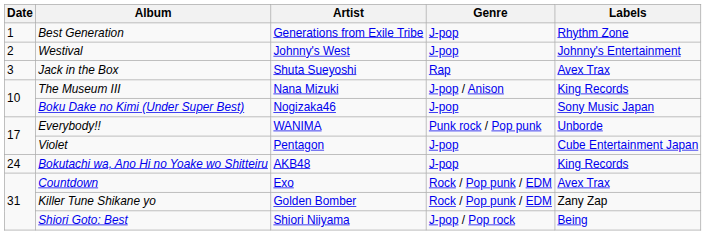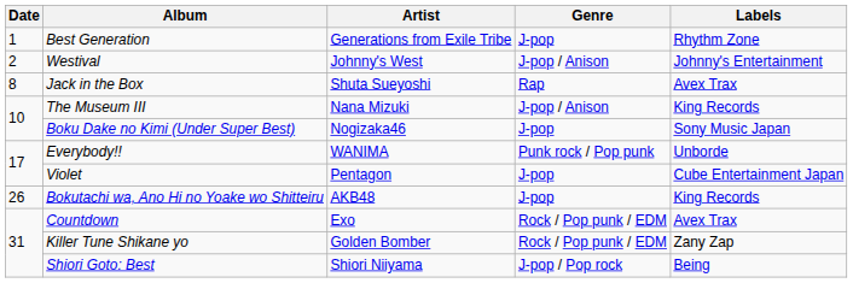 <table class="wikitable">
 <tr>
 <th>Date</th>
 <th>Album</th>
 <th>Artist</th>
 <th>Genre</th>
 <th>Labels<br></th>
 </tr>
 <tr>
 <td>1</td>
 <td><em>Best Generation</em></td>
 <td><a href='#'>Generations from Exile Tribe</a></td>
 <td><a href='#'>J-pop</a></td>
 <td><a href='#'>Rhythm Zone</a></td>
 </tr>
 <tr>
 <td>2</td>
 <td><em>Westival</em></td>
 <td><a href='#'>Johnny's West</a></td>
-<td><a href='#'>J-pop</a></td>
+<td><a href='#'>J-pop</a> / <a href='#'>Anison</a></td>
 <td><a href='#'>Johnny's Entertainment</a></td>
 </tr>
 <tr>
-<td>3</td>
+<td>8</td>
 <td><em>Jack in the Box</em></td>
 <td><a href='#'>Shuta Sueyoshi</a></td>
 <td><a href='#'>Rap</a></td>
 <td><a href='#'>Avex Trax</a></td>
 </tr>
 <tr>
 <td rowspan=2>10</td>
 <td><em>The Museum III</em></td>
 <td><a href='#'>Nana Mizuki</a></td>
 <td><a href='#'>J-pop</a> / <a href='#'>Anison</a></td>
 <td><a href='#'>King Records</a></td>
 </tr>
 <tr>
 <td><em><a href='#'>Boku Dake no Kimi (Under Super Best)</a></em></td>
 <td><a href='#'>Nogizaka46</a></td>
 <td><a href='#'>J-pop</a></td>
 <td><a href='#'>Sony Music Japan</a></td>
 </tr>
 <tr>
 <td rowspan="2">17</td>
 <td><em>Everybody!!</em></td>
 <td><a href='#'>WANIMA</a></td>
 <td><a href='#'>Punk rock</a> / <a href='#'>Pop punk</a></td>
 <td><a href='#'>Unborde</a></td>
 </tr>
 <tr>
 <td><em>Violet</em></td>
 <td><a href='#'>Pentagon</a></td>
 <td><a href='#'>J-pop</a></td>
 <td><a href='#'>Cube Entertainment Japan</a></td>
 </tr>
 <tr>
-<td>24</td>
+<td>26</td>
 <td><em><a href='#'>Bokutachi wa, Ano Hi no Yoake wo Shitteiru</a></em></td>
 <td><a href='#'>AKB48</a></td>
 <td><a href='#'>J-pop</a></td>
 <td><a href='#'>King Records</a></td>
 </tr>
 <tr>
 <td rowspan=3>31</td>
 <td><em><a href='#'>Countdown</a></em></td>
 <td><a href='#'>Exo</a></td>
 <td><a href='#'>Rock</a> / <a href='#'>Pop punk</a> / <a href='#'>EDM</a></td>
 <td><a href='#'>Avex Trax</a></td>
 </tr>
 <tr>
 <td><em>Killer Tune Shikane yo</em></td>
 <td><a href='#'>Golden Bomber</a></td>
 <td><a href='#'>Rock</a> / <a href='#'>Pop punk</a> / <a href='#'>EDM</a></td>
 <td>Zany Zap</td>
 </tr>
 <tr>
 <td><em><a href='#'>Shiori Goto: Best</a></em></td>
 <td><a href='#'>Shiori Niiyama</a></td>
 <td><a href='#'>J-pop</a> / <a href='#'>Pop rock</a></td>
 <td><a href='#'>Being</a></td>
 </tr>
 </table>
